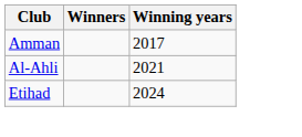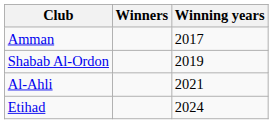 <table class="wikitable">
 <tr>
 <th>Club</th>
 <th>Winners</th>
 <th>Winning years</th>
 </tr>
 <tr>
 <td><a href='#'>Amman</a></td>
 <td></td>
 <td>2017</td>
 </tr>
 <tr>
+<td><a href='#'>Shabab Al-Ordon</a></td>
+<td></td>
+<td>2019</td>
+</tr>
+<tr>
 <td><a href='#'>Al-Ahli</a></td>
 <td></td>
 <td>2021</td>
 </tr>
 <tr>
 <td><a href='#'>Etihad</a></td>
 <td></td>
 <td>2024</td>
 </tr>
 </table>
